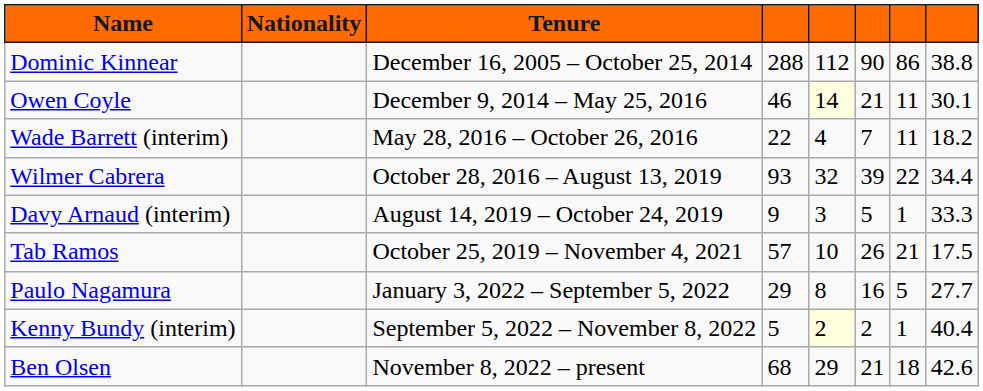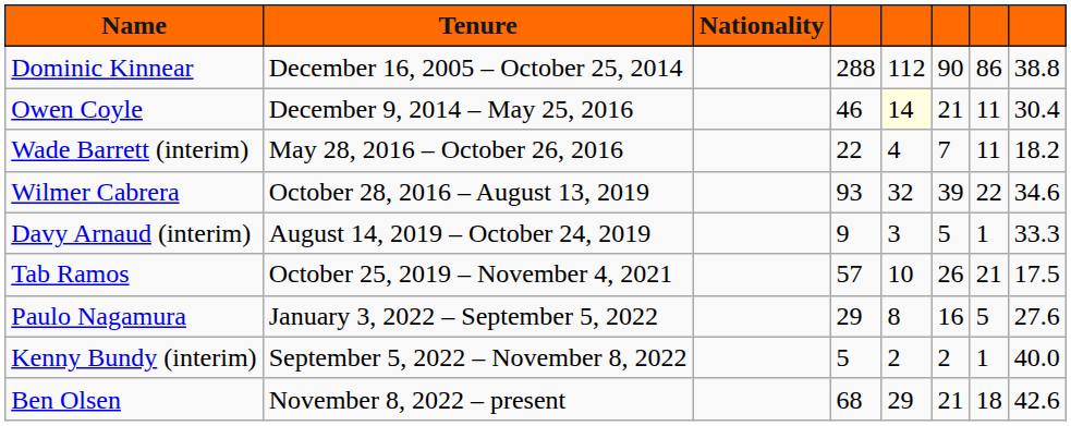 <table class="wikitable sortable">
 <tr>
 <th style="background:#FF6B00; color:#101820; border:1px solid #101820;" scope="col">Name</th>
+<th style="background:#FF6B00; color:#101820; border:1px solid #101820;" scope="col">Tenure</th>
 <th style="background:#FF6B00; color:#101820; border:1px solid #101820;" scope="col">Nationality</th>
-<th style="background:#FF6B00; color:#101820; border:1px solid #101820;" scope="col">Tenure</th>
 <th style="background:#FF6B00; color:#101820; border:1px solid #101820;" scope="col"></th>
 <th style="background:#FF6B00; color:#101820; border:1px solid #101820;" scope="col"></th>
 <th style="background:#FF6B00; color:#101820; border:1px solid #101820;" scope="col"></th>
 <th style="background:#FF6B00; color:#101820; border:1px solid #101820;" scope="col"></th>
 <th style="background:#FF6B00; color:#101820; border:1px solid #101820;" scope="col"></th>
 </tr>
 <tr>
 <td><a href='#'>Dominic Kinnear</a></td>
+<td>December 16, 2005 – October 25, 2014</td>
 <td></td>
-<td>December 16, 2005 – October 25, 2014</td>
 <td>288</td>
 <td>112</td>
 <td>90</td>
 <td>86</td>
 <td>38.8</td>
 </tr>
 <tr>
 <td><a href='#'>Owen Coyle</a></td>
+<td>December 9, 2014 – May 25, 2016</td>
 <td></td>
-<td>December 9, 2014 – May 25, 2016</td>
 <td>46</td>
 <td style="background: lightyellow;">14</td>
 <td>21</td>
 <td>11</td>
-<td>30.1</td>
+<td>30.4</td>
 </tr>
 <tr>
 <td><a href='#'>Wade Barrett</a> (interim)</td>
+<td>May 28, 2016 – October 26, 2016</td>
 <td></td>
-<td>May 28, 2016 – October 26, 2016</td>
 <td>22</td>
 <td>4</td>
 <td>7</td>
 <td>11</td>
 <td>18.2</td>
 </tr>
 <tr>
 <td><a href='#'>Wilmer Cabrera</a></td>
+<td>October 28, 2016 – August 13, 2019</td>
 <td></td>
-<td>October 28, 2016 – August 13, 2019</td>
 <td>93</td>
 <td>32</td>
 <td>39</td>
 <td>22</td>
-<td>34.4</td>
+<td>34.6</td>
 </tr>
 <tr>
 <td><a href='#'>Davy Arnaud</a> (interim)</td>
+<td>August 14, 2019 – October 24, 2019</td>
 <td></td>
-<td>August 14, 2019 – October 24, 2019</td>
 <td>9</td>
 <td>3</td>
 <td>5</td>
 <td>1</td>
 <td>33.3</td>
 </tr>
 <tr>
 <td><a href='#'>Tab Ramos</a></td>
+<td>October 25, 2019 – November 4, 2021</td>
 <td></td>
-<td>October 25, 2019 – November 4, 2021</td>
 <td>57</td>
 <td>10</td>
 <td>26</td>
 <td>21</td>
 <td>17.5</td>
 </tr>
 <tr>
 <td><a href='#'>Paulo Nagamura</a></td>
+<td>January 3, 2022 – September 5, 2022</td>
 <td></td>
-<td>January 3, 2022 – September 5, 2022</td>
 <td>29</td>
 <td>8</td>
 <td>16</td>
 <td>5</td>
-<td>27.7</td>
+<td>27.6</td>
 </tr>
 <tr>
 <td><a href='#'>Kenny Bundy</a> (interim)</td>
+<td>September 5, 2022 – November 8, 2022</td>
 <td></td>
-<td>September 5, 2022 – November 8, 2022</td>
 <td>5</td>
-<td style="background: lightyellow;">2</td>
+<td>2</td>
 <td>2</td>
 <td>1</td>
-<td>40.4</td>
+<td>40.0</td>
 </tr>
 <tr>
 <td><a href='#'>Ben Olsen</a></td>
+<td>November 8, 2022 – present</td>
 <td></td>
-<td>November 8, 2022 – present</td>
 <td>68</td>
 <td>29</td>
 <td>21</td>
 <td>18</td>
 <td>42.6</td>
 </tr>
 </table>
